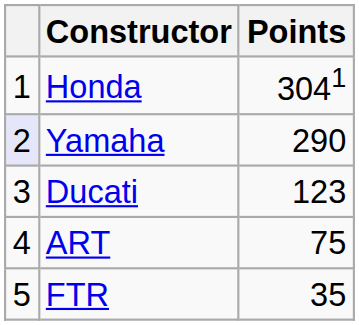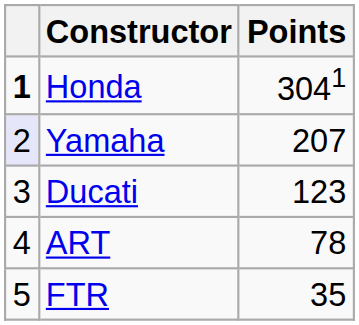 <table class="wikitable" style="font-size: 95%;">
 <tr>
 <th></th>
 <th>Constructor</th>
 <th>Points</th>
 </tr>
 <tr>
-<td align=center>1</td>
+<td align=center><strong>1</strong></td>
 <td> <a href='#'>Honda</a></td>
 <td align=right>304<sup>1</sup></td>
 </tr>
 <tr>
 <td align=center style="background: lavender;">2</td>
 <td> <a href='#'>Yamaha</a></td>
-<td align=right>290</td>
+<td align=right>207</td>
 </tr>
 <tr>
 <td align=center>3</td>
 <td> <a href='#'>Ducati</a></td>
 <td align=right>123</td>
 </tr>
 <tr>
 <td align=center>4</td>
 <td> <a href='#'>ART</a></td>
-<td align=right>75</td>
+<td align=right>78</td>
 </tr>
 <tr>
 <td align=center>5</td>
 <td> <a href='#'>FTR</a></td>
 <td align=right>35</td>
 </tr>
 </table>
